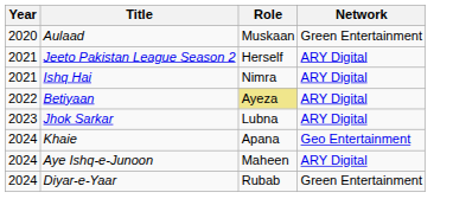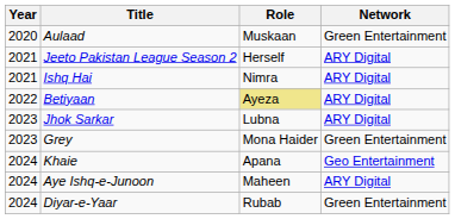 <table class="wikitable sortable plainrowheaders">
 <tr style="text-align:center;">
 <th scope="col">Year</th>
 <th scope="col">Title</th>
 <th scope="col">Role</th>
 <th scope="col">Network</th>
 </tr>
 <tr>
 <td>2020</td>
 <td><em>Aulaad</em></td>
 <td>Muskaan</td>
 <td>Green Entertainment</td>
 </tr>
 <tr>
 <td>2021</td>
 <td><em><a href='#'>Jeeto Pakistan League Season 2</a></em></td>
 <td>Herself</td>
 <td><a href='#'>ARY Digital</a></td>
 </tr>
 <tr>
 <td>2021</td>
 <td><em><a href='#'>Ishq Hai</a></em></td>
 <td>Nimra</td>
 <td><a href='#'>ARY Digital</a></td>
 </tr>
 <tr>
 <td>2022</td>
 <td><em><a href='#'>Betiyaan</a></em></td>
 <td style="background: khaki;">Ayeza</td>
 <td><a href='#'>ARY Digital</a></td>
 </tr>
 <tr>
 <td>2023</td>
 <td><em><a href='#'>Jhok Sarkar</a></em></td>
 <td>Lubna</td>
 <td><a href='#'>ARY Digital</a></td>
 </tr>
 <tr>
+<td>2023</td>
+<td><em>Grey</em></td>
+<td>Mona Haider</td>
+<td>Green Entertainment</td>
+</tr>
+<tr>
 <td>2024</td>
 <td><em>Khaie</em></td>
 <td>Apana</td>
 <td><a href='#'>Geo Entertainment</a></td>
 </tr>
 <tr>
 <td>2024</td>
 <td><em>Aye Ishq-e-Junoon</em></td>
 <td>Maheen</td>
 <td><a href='#'>ARY Digital</a></td>
 </tr>
 <tr>
 <td>2024</td>
 <td><em>Diyar-e-Yaar</em></td>
 <td>Rubab</td>
 <td>Green Entertainment</td>
 </tr>
 </table>
